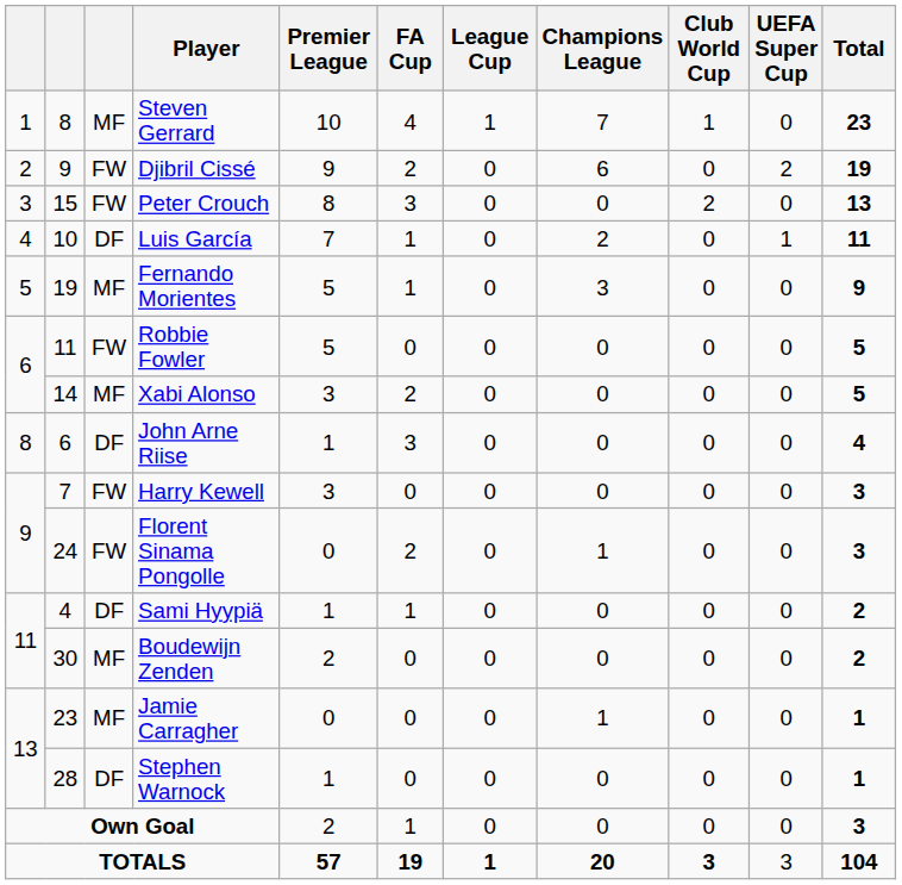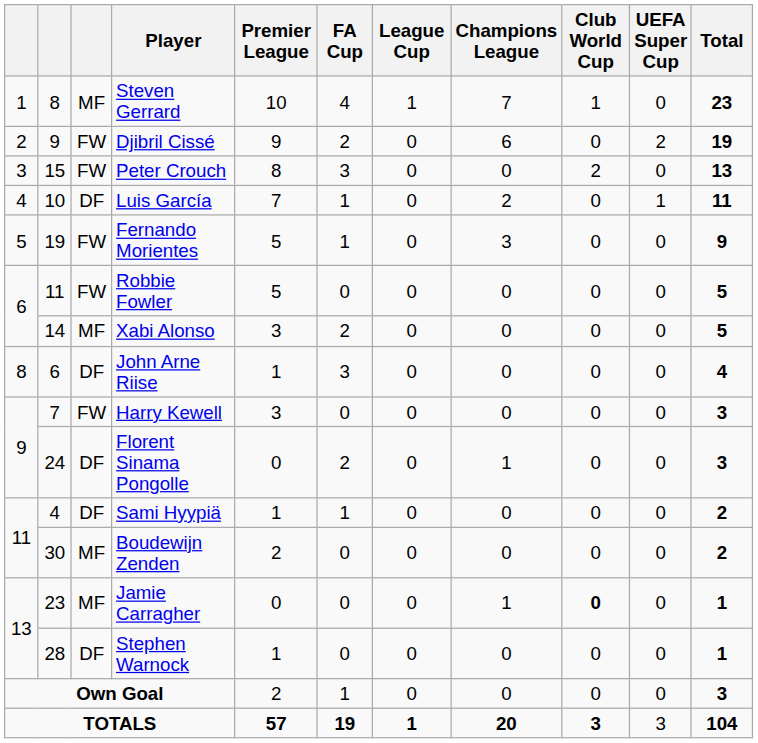 <table class="wikitable" style="font-size: 95%; text-align: center;">
 <tr>
 <th width=35></th>
 <th width=35></th>
 <th width=35></th>
 <th width=200>Player</th>
 <th width=75>Premier League</th>
 <th width=75>FA Cup</th>
 <th width=75>League Cup</th>
 <th width=75>Champions League</th>
 <th width=75>Club World Cup</th>
 <th>UEFA Super Cup</th>
 <th width=75>Total</th>
 </tr>
 <tr>
 <td>1</td>
 <td>8</td>
 <td>MF</td>
 <td align=left> <a href='#'>Steven Gerrard</a></td>
 <td>10</td>
 <td>4</td>
 <td>1</td>
 <td>7</td>
 <td>1</td>
 <td>0</td>
 <td><strong>23</strong></td>
 </tr>
 <tr>
 <td>2</td>
 <td>9</td>
 <td>FW</td>
 <td align=left> <a href='#'>Djibril Cissé</a></td>
 <td>9</td>
 <td>2</td>
 <td>0</td>
 <td>6</td>
 <td>0</td>
 <td>2</td>
 <td><strong>19</strong></td>
 </tr>
 <tr>
 <td>3</td>
 <td>15</td>
 <td>FW</td>
 <td align=left> <a href='#'>Peter Crouch</a></td>
 <td>8</td>
 <td>3</td>
 <td>0</td>
 <td>0</td>
 <td>2</td>
 <td>0</td>
 <td><strong>13</strong></td>
 </tr>
 <tr>
 <td>4</td>
 <td>10</td>
 <td>DF</td>
 <td align=left> <a href='#'>Luis García</a></td>
 <td>7</td>
 <td>1</td>
 <td>0</td>
 <td>2</td>
 <td>0</td>
 <td>1</td>
 <td><strong>11</strong></td>
 </tr>
 <tr>
 <td>5</td>
 <td>19</td>
-<td>MF</td>
+<td>FW</td>
 <td align=left> <a href='#'>Fernando Morientes</a></td>
 <td>5</td>
 <td>1</td>
 <td>0</td>
 <td>3</td>
 <td>0</td>
 <td>0</td>
 <td><strong>9</strong></td>
 </tr>
 <tr>
 <td rowspan=2>6</td>
 <td>11</td>
 <td>FW</td>
 <td align=left> <a href='#'>Robbie Fowler</a></td>
 <td>5</td>
 <td>0</td>
 <td>0</td>
 <td>0</td>
 <td>0</td>
 <td>0</td>
 <td><strong>5</strong></td>
 </tr>
 <tr>
 <td>14</td>
 <td>MF</td>
 <td align=left> <a href='#'>Xabi Alonso</a></td>
 <td>3</td>
 <td>2</td>
 <td>0</td>
 <td>0</td>
 <td>0</td>
 <td>0</td>
 <td><strong>5</strong></td>
 </tr>
 <tr>
 <td>8</td>
 <td>6</td>
 <td>DF</td>
 <td align=left> <a href='#'>John Arne Riise</a></td>
 <td>1</td>
 <td>3</td>
 <td>0</td>
 <td>0</td>
 <td>0</td>
 <td>0</td>
 <td><strong>4</strong></td>
 </tr>
 <tr>
 <td rowspan=2>9</td>
 <td>7</td>
 <td>FW</td>
 <td align=left> <a href='#'>Harry Kewell</a></td>
 <td>3</td>
 <td>0</td>
 <td>0</td>
 <td>0</td>
 <td>0</td>
 <td>0</td>
 <td><strong>3</strong></td>
 </tr>
 <tr>
 <td>24</td>
-<td>FW</td>
+<td>DF</td>
 <td align=left> <a href='#'>Florent Sinama Pongolle</a></td>
 <td>0</td>
 <td>2</td>
 <td>0</td>
 <td>1</td>
 <td>0</td>
 <td>0</td>
 <td><strong>3</strong></td>
 </tr>
 <tr>
 <td rowspan=2>11</td>
 <td>4</td>
 <td>DF</td>
 <td align=left> <a href='#'>Sami Hyypiä</a></td>
 <td>1</td>
 <td>1</td>
 <td>0</td>
 <td>0</td>
 <td>0</td>
 <td>0</td>
 <td><strong>2</strong></td>
 </tr>
 <tr>
 <td>30</td>
 <td>MF</td>
 <td align=left> <a href='#'>Boudewijn Zenden</a></td>
 <td>2</td>
 <td>0</td>
 <td>0</td>
 <td>0</td>
 <td>0</td>
 <td>0</td>
 <td><strong>2</strong></td>
 </tr>
 <tr>
 <td rowspan=2>13</td>
 <td>23</td>
 <td>MF</td>
 <td align=left> <a href='#'>Jamie Carragher</a></td>
 <td>0</td>
 <td>0</td>
 <td>0</td>
 <td>1</td>
-<td>0</td>
+<td><strong>0</strong></td>
 <td>0</td>
 <td><strong>1</strong></td>
 </tr>
 <tr>
 <td>28</td>
 <td>DF</td>
 <td align=left> <a href='#'>Stephen Warnock</a></td>
 <td>1</td>
 <td>0</td>
 <td>0</td>
 <td>0</td>
 <td>0</td>
 <td>0</td>
 <td><strong>1</strong></td>
 </tr>
 <tr>
 <td colspan=4><strong>Own Goal</strong></td>
 <td>2</td>
 <td>1</td>
 <td>0</td>
 <td>0</td>
 <td>0</td>
 <td>0</td>
 <td><strong>3</strong></td>
 </tr>
 <tr>
 <td colspan=4><strong>TOTALS</strong></td>
 <td><strong>57</strong></td>
 <td><strong>19</strong></td>
 <td><strong>1</strong></td>
 <td><strong>20</strong></td>
 <td><strong>3</strong></td>
 <td>3</td>
 <td><strong>104</strong></td>
 </tr>
 </table>
